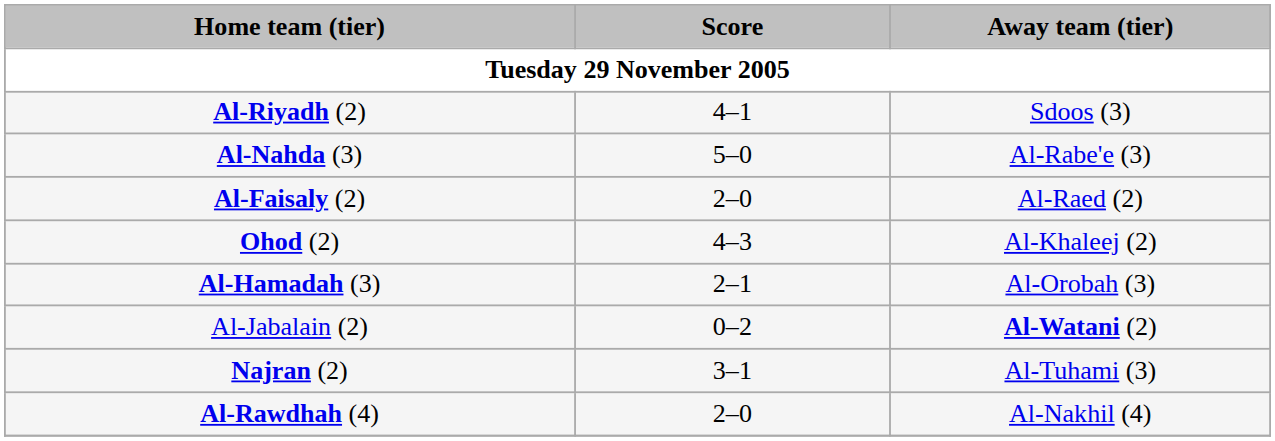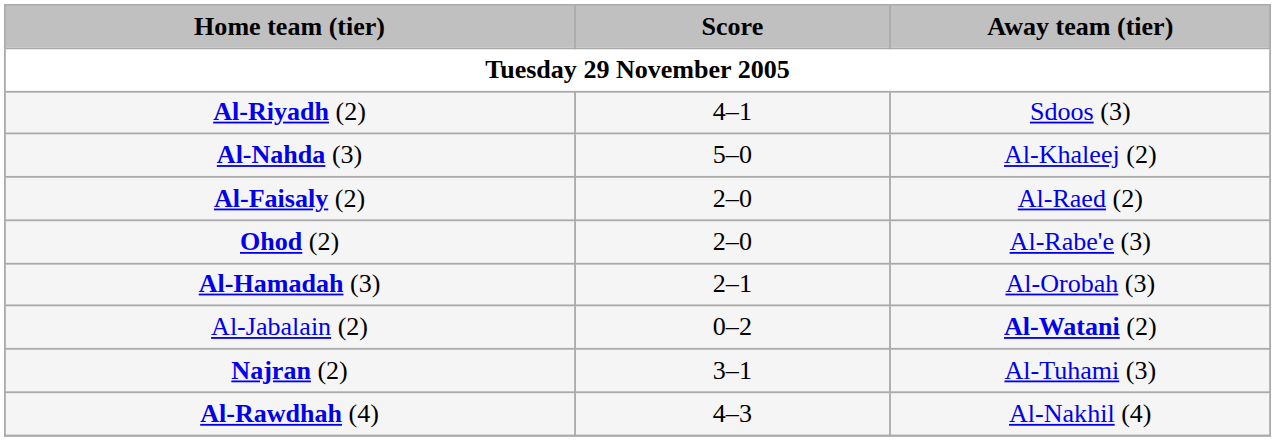 <table class="wikitable" style="width: 700px; background:WhiteSmoke; text-align:center; font-size:90%">
 <tr>
 <td scope="col" style="width: 45%; background:silver;"><strong>Home team (tier)</strong></td>
 <td scope="col" style="width: 25%; background:silver;"><strong>Score</strong></td>
 <td scope="col" style="width: 45%; background:silver;"><strong>Away team (tier)</strong></td>
 </tr>
 <tr>
 <td colspan="5" style= background:White><strong>Tuesday 29 November 2005</strong></td>
 </tr>
 <tr>
 <td><strong><a href='#'>Al-Riyadh</a></strong> (2)</td>
 <td>4–1</td>
 <td><a href='#'>Sdoos</a> (3)</td>
 </tr>
 <tr>
 <td><strong><a href='#'>Al-Nahda</a></strong> (3)</td>
 <td>5–0</td>
-<td><a href='#'>Al-Rabe'e</a> (3)</td>
+<td><a href='#'>Al-Khaleej</a> (2)</td>
 </tr>
 <tr>
 <td><strong><a href='#'>Al-Faisaly</a></strong> (2)</td>
 <td>2–0</td>
 <td><a href='#'>Al-Raed</a> (2)</td>
 </tr>
 <tr>
 <td><strong><a href='#'>Ohod</a></strong> (2)</td>
-<td>4–3</td>
-<td><a href='#'>Al-Khaleej</a> (2)</td>
+<td>2–0</td>
+<td><a href='#'>Al-Rabe'e</a> (3)</td>
 </tr>
 <tr>
 <td><strong><a href='#'>Al-Hamadah</a></strong> (3)</td>
 <td>2–1</td>
 <td><a href='#'>Al-Orobah</a> (3)</td>
 </tr>
 <tr>
 <td><a href='#'>Al-Jabalain</a> (2)</td>
 <td>0–2</td>
 <td><strong><a href='#'>Al-Watani</a></strong> (2)</td>
 </tr>
 <tr>
 <td><strong><a href='#'>Najran</a></strong> (2)</td>
 <td>3–1</td>
 <td><a href='#'>Al-Tuhami</a> (3)</td>
 </tr>
 <tr>
 <td><strong><a href='#'>Al-Rawdhah</a></strong> (4)</td>
-<td>2–0</td>
+<td>4–3</td>
 <td><a href='#'>Al-Nakhil</a> (4)</td>
 </tr>
 <tr>
 </tr>
 </table>
